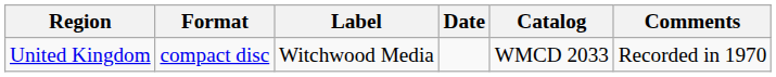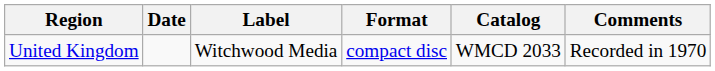 <table class="wikitable">
 <tr>
 <th>Region</th>
+<th>Date</th>
+<th>Label</th>
 <th>Format</th>
-<th>Label</th>
-<th>Date</th>
 <th>Catalog</th>
 <th>Comments</th>
 </tr>
 <tr>
 <td><a href='#'>United Kingdom</a></td>
+<td></td>
+<td>Witchwood Media</td>
 <td><a href='#'>compact disc</a></td>
-<td>Witchwood Media</td>
-<td></td>
 <td>WMCD 2033</td>
 <td>Recorded in 1970</td>
 </tr>
 </table>
